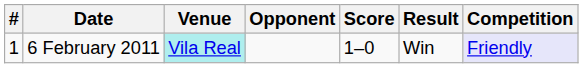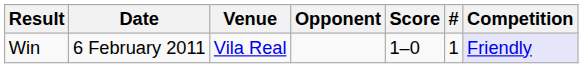 <table class="wikitable">
 <tr>
-<th>#</th>
+<th>Result</th>
 <th>Date</th>
 <th>Venue</th>
 <th>Opponent</th>
 <th>Score</th>
-<th>Result</th>
+<th>#</th>
 <th>Competition</th>
 </tr>
 <tr>
-<td>1</td>
+<td>Win</td>
 <td>6 February 2011</td>
-<td style="background: paleturquoise;"><a href='#'>Vila Real</a></td>
+<td><a href='#'>Vila Real</a></td>
 <td></td>
 <td>1–0</td>
-<td>Win</td>
+<td>1</td>
 <td style="background: lavender;"><a href='#'>Friendly</a></td>
 </tr>
 </table>
